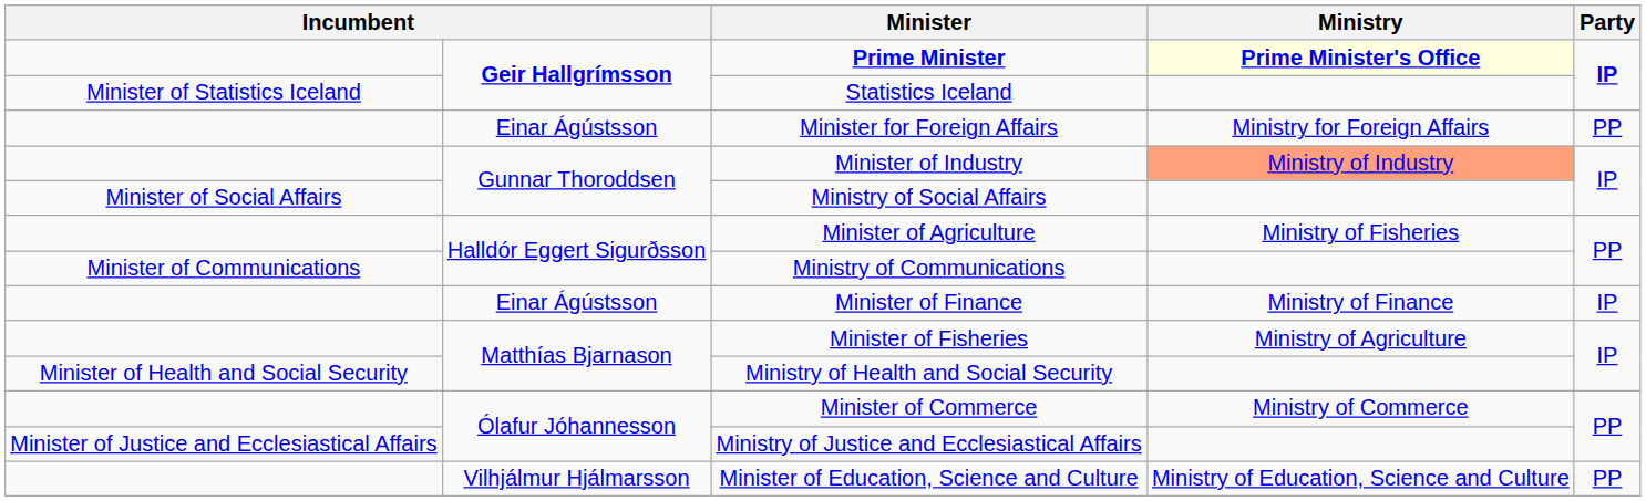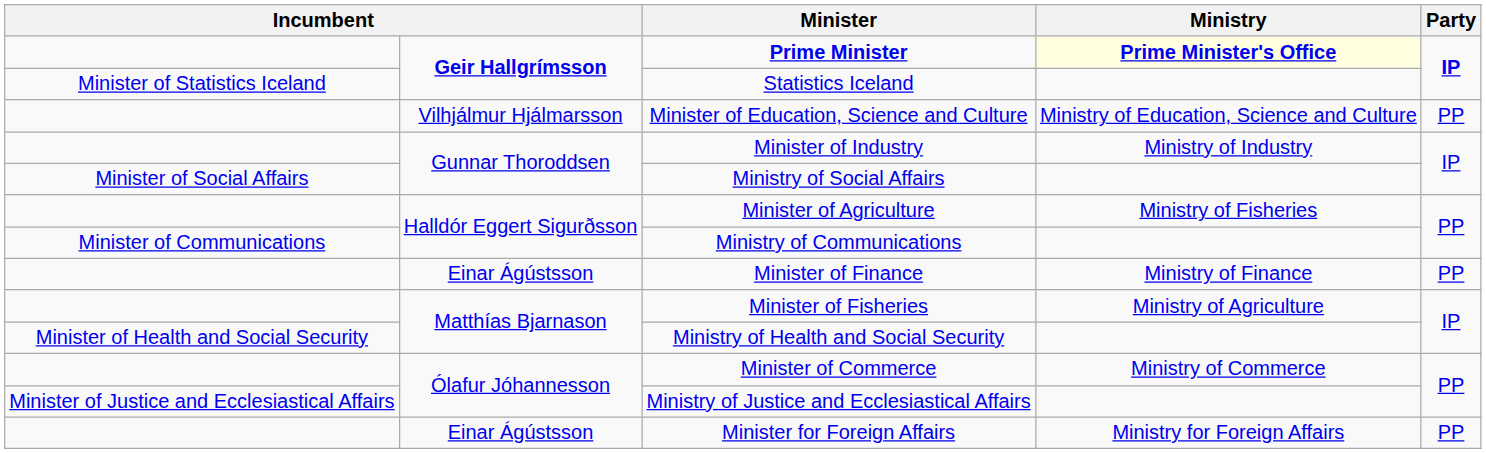 <table class="wikitable" style="text-align: center;">
 <tr>
 <th colspan=2>Incumbent</th>
 <th>Minister</th>
 <th>Ministry</th>
 <th>Party</th>
 </tr>
 <tr>
 <td></td>
 <td rowspan=2><strong><a href='#'>Geir Hallgrímsson</a></strong></td>
 <td><strong><a href='#'>Prime Minister</a><br></strong></td>
 <td style="background: lightyellow;"><strong><a href='#'>Prime Minister's Office</a><br></strong></td>
 <td rowspan=2><strong><a href='#'>IP</a></strong></td>
 </tr>
 <tr>
 <td><a href='#'>Minister of Statistics Iceland</a><br></td>
 <td><a href='#'>Statistics Iceland</a><br></td>
 </tr>
 <tr>
 <td></td>
-<td><a href='#'>Einar Ágústsson</a></td>
-<td><a href='#'>Minister for Foreign Affairs</a><br></td>
-<td><a href='#'>Ministry for Foreign Affairs</a><br></td>
+<td><a href='#'>Vilhjálmur Hjálmarsson</a></td>
+<td><a href='#'>Minister of Education, Science and Culture</a><br></td>
+<td><a href='#'>Ministry of Education, Science and Culture</a><br></td>
 <td><a href='#'>PP</a></td>
 </tr>
 <tr>
 <td></td>
 <td rowspan=2><a href='#'>Gunnar Thoroddsen</a></td>
 <td><a href='#'>Minister of Industry</a><br></td>
-<td style="background: lightsalmon;"><a href='#'>Ministry of Industry</a><br></td>
+<td><a href='#'>Ministry of Industry</a><br></td>
 <td rowspan=2><a href='#'>IP</a></td>
 </tr>
 <tr>
 <td><a href='#'>Minister of Social Affairs</a><br></td>
 <td><a href='#'>Ministry of Social Affairs</a><br></td>
 </tr>
 <tr>
 <td></td>
 <td rowspan=2><a href='#'>Halldór Eggert Sigurðsson</a></td>
 <td><a href='#'>Minister of Agriculture</a><br></td>
 <td><a href='#'>Ministry of Fisheries</a><br></td>
 <td rowspan=2><a href='#'>PP</a></td>
 </tr>
 <tr>
 <td><a href='#'>Minister of Communications</a><br></td>
 <td><a href='#'>Ministry of Communications</a><br></td>
 </tr>
 <tr>
 <td></td>
 <td><a href='#'>Einar Ágústsson</a></td>
 <td><a href='#'>Minister of Finance</a><br></td>
 <td><a href='#'>Ministry of Finance</a><br></td>
-<td><a href='#'>IP</a></td>
+<td><a href='#'>PP</a></td>
 </tr>
 <tr>
 <td></td>
 <td rowspan=2><a href='#'>Matthías Bjarnason</a></td>
 <td><a href='#'>Minister of Fisheries</a><br></td>
 <td><a href='#'>Ministry of Agriculture</a><br></td>
 <td rowspan=2><a href='#'>IP</a></td>
 </tr>
 <tr>
 <td><a href='#'>Minister of Health and Social Security</a><br></td>
 <td><a href='#'>Ministry of Health and Social Security</a><br></td>
 </tr>
 <tr>
 <td></td>
 <td rowspan=2><a href='#'>Ólafur Jóhannesson</a></td>
 <td><a href='#'>Minister of Commerce</a><br></td>
 <td><a href='#'>Ministry of Commerce</a><br></td>
 <td rowspan=2><a href='#'>PP</a></td>
 </tr>
 <tr>
 <td><a href='#'>Minister of Justice and Ecclesiastical Affairs</a><br></td>
 <td><a href='#'>Ministry of Justice and Ecclesiastical Affairs</a><br></td>
 </tr>
 <tr>
 <td></td>
-<td><a href='#'>Vilhjálmur Hjálmarsson</a></td>
-<td><a href='#'>Minister of Education, Science and Culture</a><br></td>
-<td><a href='#'>Ministry of Education, Science and Culture</a><br></td>
+<td><a href='#'>Einar Ágústsson</a></td>
+<td><a href='#'>Minister for Foreign Affairs</a><br></td>
+<td><a href='#'>Ministry for Foreign Affairs</a><br></td>
 <td><a href='#'>PP</a></td>
 </tr>
 </table>
